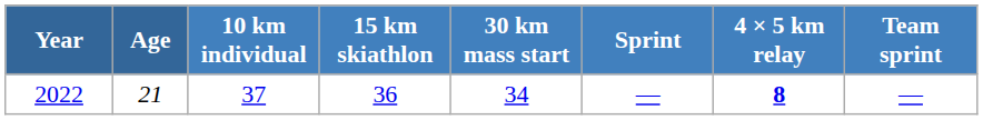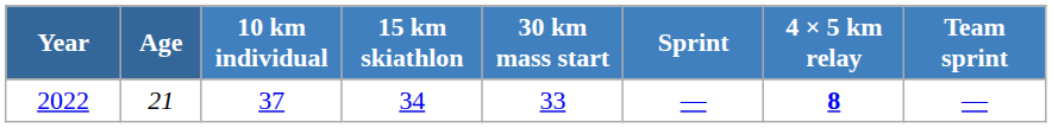 <table class="wikitable" style="font-size:95%; text-align:center; border:grey solid 1px; border-collapse:collapse; background:#ffffff;">
 <tr>
 <th style="background-color:#369; color:white; width:60px;"> Year </th>
 <th style="background-color:#369; color:white; width:40px;"> Age </th>
 <th style="background-color:#4180be; color:white; width:75px;"> 10 km <br> individual </th>
 <th style="background-color:#4180be; color:white; width:75px;"> 15 km <br> skiathlon </th>
 <th style="background-color:#4180be; color:white; width:75px;"> 30 km <br> mass start </th>
 <th style="background-color:#4180be; color:white; width:75px;"> Sprint </th>
 <th style="background-color:#4180be; color:white; width:75px;"> 4 × 5 km <br> relay </th>
 <th style="background-color:#4180be; color:white; width:75px;"> Team <br> sprint </th>
 </tr>
 <tr>
 <td><a href='#'>2022</a></td>
 <td><em>21</em></td>
 <td><a href='#'>37</a></td>
-<td><a href='#'>36</a></td>
 <td><a href='#'>34</a></td>
+<td><a href='#'>33</a></td>
 <td><a href='#'>—</a></td>
 <td><strong><a href='#'>8</a></strong></td>
 <td><a href='#'>—</a></td>
 </tr>
 </table>
